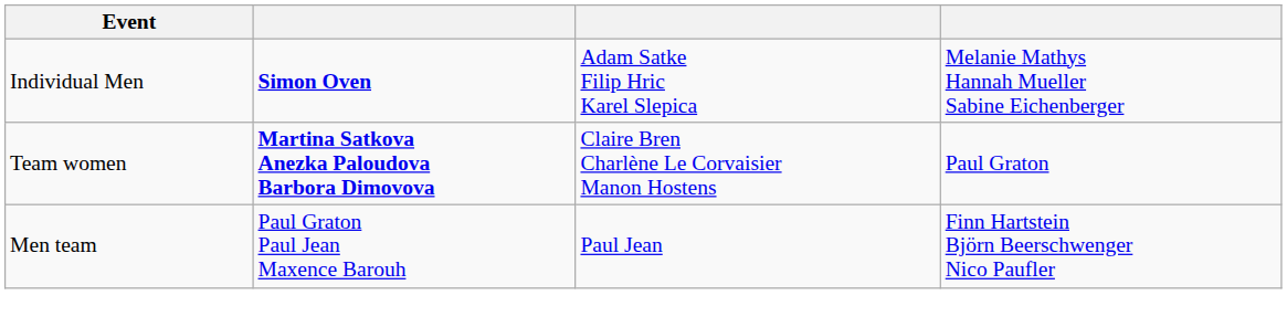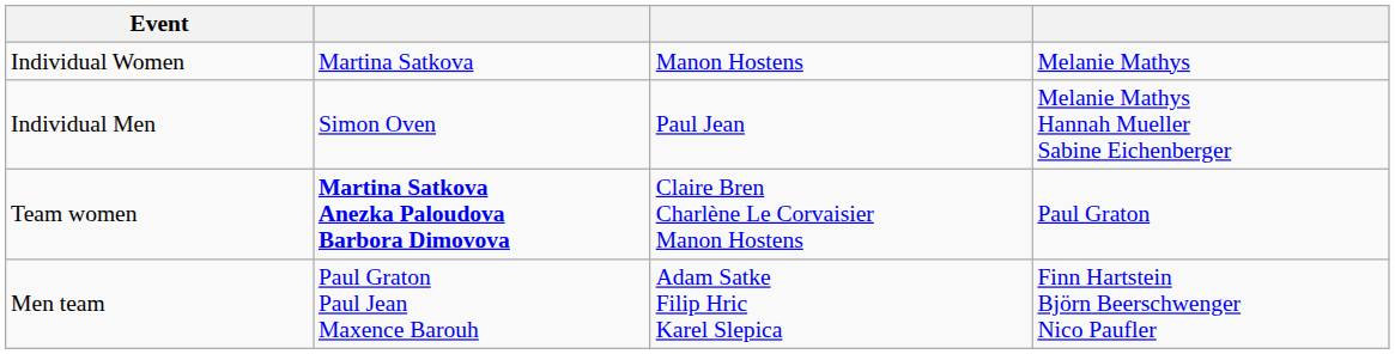 <table class="wikitable" width=75% style="font-size:100%; text-align:left;">
 <tr>
 <th>Event</th>
 <th></th>
 <th></th>
 <th></th>
 </tr>
 <tr>
+<td>Individual Women</td>
+<td><a href='#'>Martina Satkova</a><br></td>
+<td><a href='#'>Manon Hostens</a><br></td>
+<td><a href='#'>Melanie Mathys</a><br></td>
+</tr>
+<tr>
 <td>Individual Men</td>
-<td><strong><a href='#'>Simon Oven</a><br></strong></td>
-<td><a href='#'>Adam Satke</a><br><a href='#'>Filip Hric</a><br><a href='#'>Karel Slepica</a><br></td>
+<td><a href='#'>Simon Oven</a><br></td>
+<td><a href='#'>Paul Jean</a><br></td>
 <td><a href='#'>Melanie Mathys</a><br><a href='#'>Hannah Mueller</a><br><a href='#'>Sabine Eichenberger</a><br></td>
 </tr>
 <tr>
 <td>Team women</td>
 <td><strong><a href='#'>Martina Satkova</a><br><a href='#'>Anezka Paloudova</a><br><a href='#'>Barbora Dimovova</a><br></strong></td>
 <td><a href='#'>Claire Bren</a><br><a href='#'>Charlène Le Corvaisier</a><br><a href='#'>Manon Hostens</a><br></td>
 <td><a href='#'>Paul Graton</a><br></td>
 </tr>
 <tr>
 <td>Men team</td>
 <td><a href='#'>Paul Graton</a><br><a href='#'>Paul Jean</a><br><a href='#'>Maxence Barouh</a><br></td>
-<td><a href='#'>Paul Jean</a><br></td>
+<td><a href='#'>Adam Satke</a><br><a href='#'>Filip Hric</a><br><a href='#'>Karel Slepica</a><br></td>
 <td><a href='#'>Finn Hartstein</a><br><a href='#'>Björn Beerschwenger</a><br><a href='#'>Nico Paufler</a><br></td>
 </tr>
 </table>
